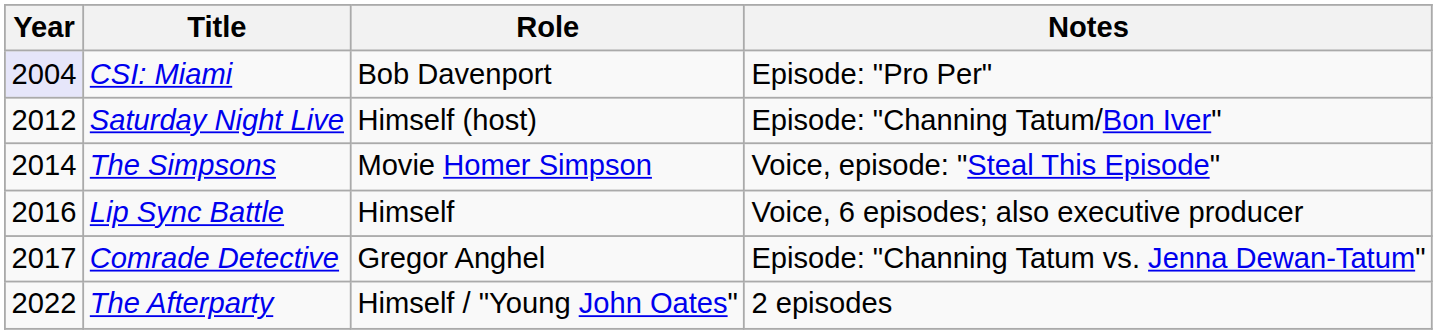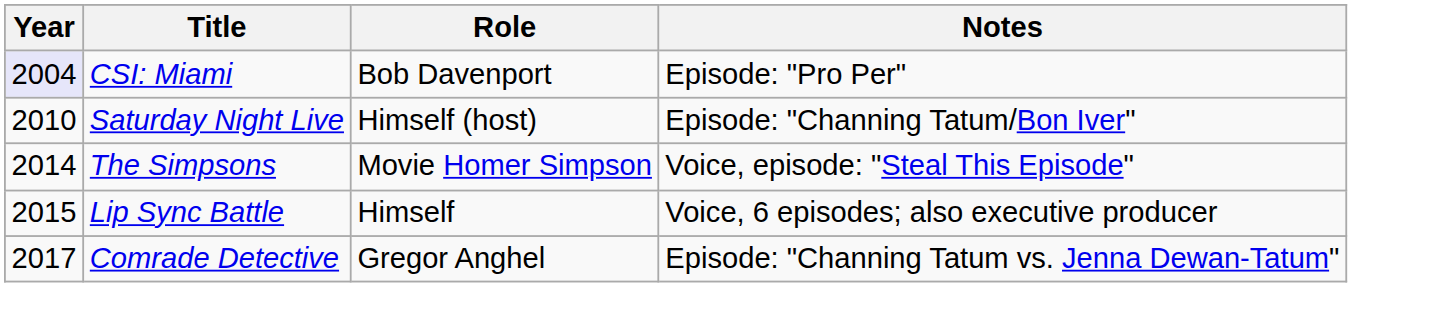 <table class="wikitable sortable">
 <tr>
 <th>Year</th>
 <th>Title</th>
 <th>Role</th>
 <th class="unsortable">Notes</th>
 </tr>
 <tr>
 <td style="background: lavender;">2004</td>
 <td><em><a href='#'>CSI: Miami</a></em></td>
 <td>Bob Davenport</td>
 <td>Episode: "Pro Per"</td>
 </tr>
 <tr>
-<td>2012</td>
+<td>2010</td>
 <td><em><a href='#'>Saturday Night Live</a></em></td>
 <td>Himself (host)</td>
 <td>Episode: "Channing Tatum/<a href='#'>Bon Iver</a>"</td>
 </tr>
 <tr>
 <td>2014</td>
 <td><em><a href='#'>The Simpsons</a></em></td>
 <td>Movie <a href='#'>Homer Simpson</a></td>
 <td>Voice, episode: "<a href='#'>Steal This Episode</a>"</td>
 </tr>
 <tr>
-<td>2016</td>
+<td>2015</td>
 <td><em><a href='#'>Lip Sync Battle</a></em></td>
 <td>Himself</td>
 <td>Voice, 6 episodes; also executive producer</td>
 </tr>
 <tr>
 <td>2017</td>
 <td><em><a href='#'>Comrade Detective</a></em></td>
 <td>Gregor Anghel</td>
 <td>Episode: "Channing Tatum vs. <a href='#'>Jenna Dewan-Tatum</a>"</td>
 </tr>
-<tr>
-<td>2022</td>
-<td><em><a href='#'>The Afterparty</a></em></td>
-<td>Himself / "Young <a href='#'>John Oates</a>"</td>
-<td>2 episodes</td>
-</tr>
 </table>
